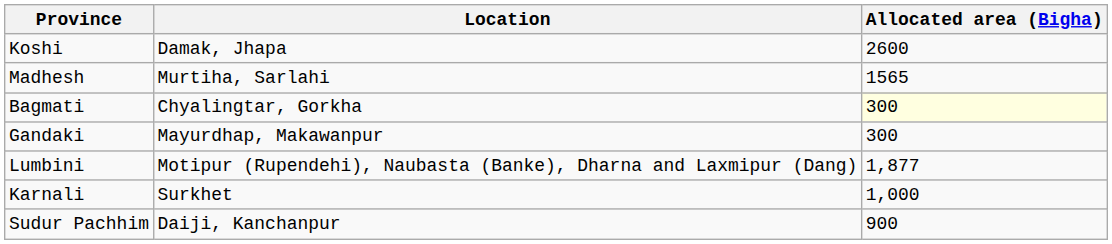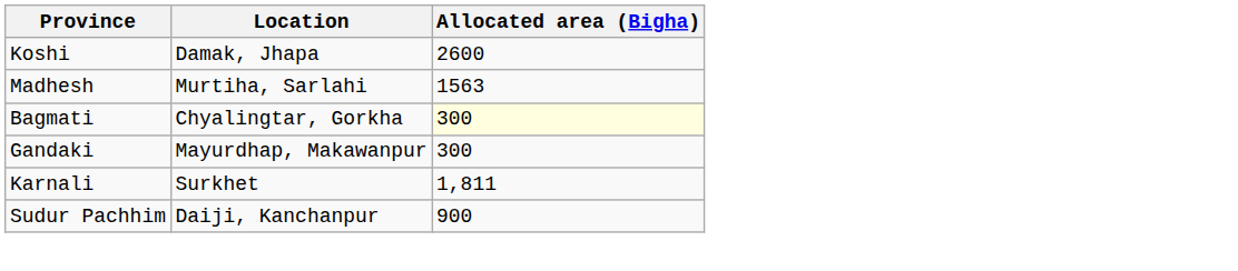 <table class="wikitable sortable">
 <tr>
 <th>Province</th>
 <th>Location</th>
 <th>Allocated area (<a href='#'>Bigha</a>)</th>
 </tr>
 <tr>
 <td>Koshi</td>
 <td>Damak, Jhapa</td>
 <td>2600</td>
 </tr>
 <tr>
 <td>Madhesh</td>
 <td>Murtiha, Sarlahi</td>
-<td>1565</td>
+<td>1563</td>
 </tr>
 <tr>
 <td>Bagmati</td>
 <td>Chyalingtar, Gorkha</td>
 <td style="background: lightyellow;">300</td>
 </tr>
 <tr>
 <td>Gandaki</td>
 <td>Mayurdhap, Makawanpur</td>
 <td>300</td>
 </tr>
 <tr>
-<td>Lumbini</td>
-<td>Motipur (Rupendehi), Naubasta (Banke), Dharna and Laxmipur (Dang)</td>
-<td>1,877</td>
-</tr>
-<tr>
 <td>Karnali</td>
 <td>Surkhet</td>
-<td>1,000</td>
+<td>1,811</td>
 </tr>
 <tr>
 <td>Sudur Pachhim</td>
 <td>Daiji, Kanchanpur</td>
 <td>900</td>
 </tr>
 </table>
